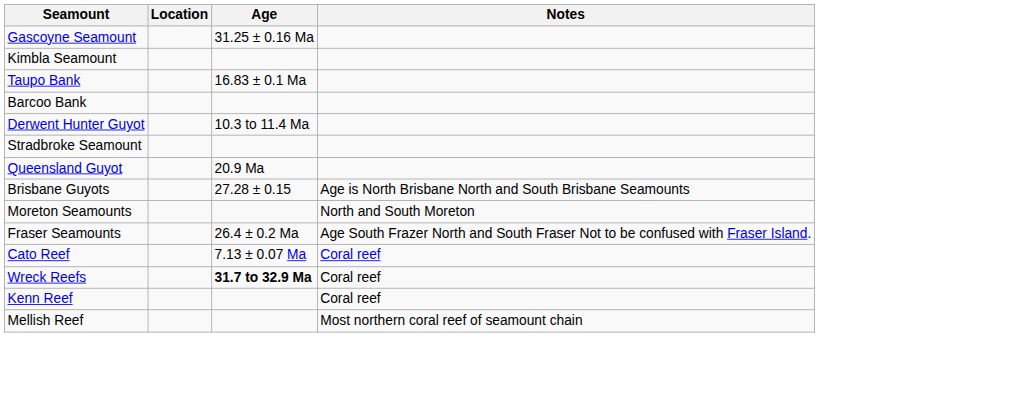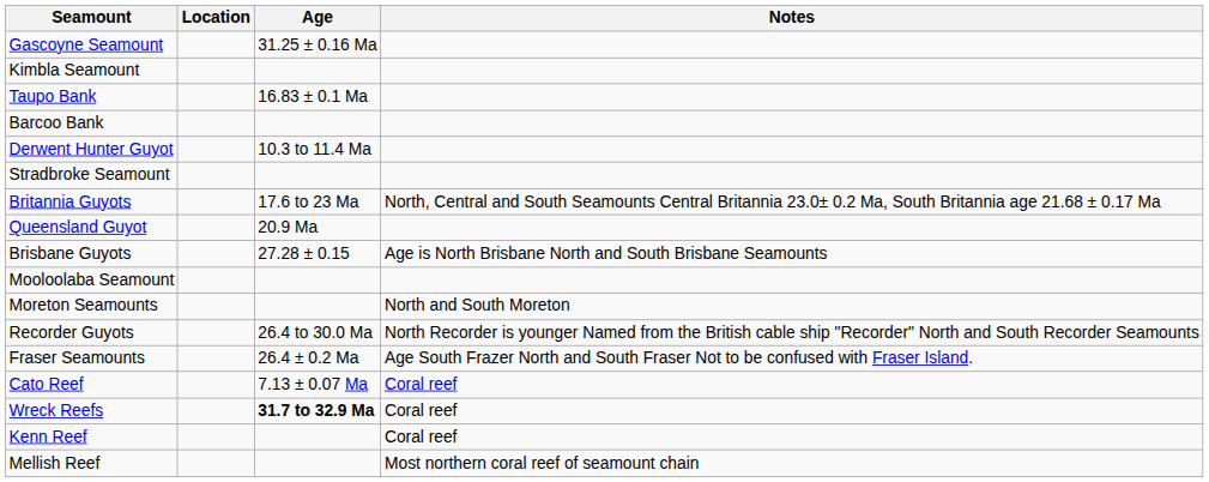 <table class="wikitable sortable">
 <tr>
 <th>Seamount</th>
 <th>Location</th>
 <th>Age</th>
 <th>Notes</th>
 </tr>
 <tr>
 <td><a href='#'>Gascoyne Seamount</a></td>
 <td></td>
 <td>31.25 ± 0.16 Ma</td>
 <td></td>
 </tr>
 <tr>
 <td>Kimbla Seamount</td>
 <td></td>
 <td></td>
 <td></td>
 </tr>
 <tr>
 <td><a href='#'>Taupo Bank</a></td>
 <td></td>
 <td>16.83 ± 0.1 Ma</td>
 <td></td>
 </tr>
 <tr>
 <td>Barcoo Bank</td>
 <td></td>
 <td></td>
 <td></td>
 </tr>
 <tr>
 <td><a href='#'>Derwent Hunter Guyot</a></td>
 <td></td>
 <td>10.3 to 11.4 Ma</td>
 <td></td>
 </tr>
 <tr>
 <td>Stradbroke Seamount</td>
 <td></td>
 <td></td>
 <td></td>
 </tr>
 <tr>
+<td><a href='#'>Britannia Guyots</a></td>
+<td></td>
+<td>17.6 to 23 Ma</td>
+<td> North, Central and South Seamounts Central Britannia 23.0± 0.2 Ma, South Britannia age 21.68 ± 0.17 Ma</td>
+</tr>
+<tr>
 <td><a href='#'>Queensland Guyot</a></td>
 <td></td>
 <td>20.9 Ma</td>
 <td></td>
 </tr>
 <tr>
 <td>Brisbane Guyots</td>
 <td></td>
 <td>27.28 ± 0.15</td>
 <td> Age is North Brisbane North and South Brisbane Seamounts</td>
 </tr>
 <tr>
+<td>Mooloolaba Seamount</td>
+<td></td>
+<td></td>
+<td></td>
+</tr>
+<tr>
 <td>Moreton Seamounts</td>
 <td></td>
 <td></td>
 <td> North and South Moreton</td>
+</tr>
+<tr>
+<td>Recorder Guyots</td>
+<td></td>
+<td>26.4 to 30.0  Ma</td>
+<td>North Recorder is younger Named from the British cable ship "Recorder" North and South Recorder Seamounts</td>
 </tr>
 <tr>
 <td>Fraser Seamounts</td>
 <td></td>
 <td>26.4 ± 0.2 Ma</td>
 <td> Age South Frazer North and South Fraser  Not to be confused with <a href='#'>Fraser Island</a>.</td>
 </tr>
 <tr>
 <td><a href='#'>Cato Reef</a></td>
 <td></td>
 <td>7.13 ± 0.07 <a href='#'>Ma</a></td>
 <td><a href='#'>Coral reef</a></td>
 </tr>
 <tr>
 <td><a href='#'>Wreck Reefs</a></td>
 <td></td>
 <td><strong>31.7 to 32.9 Ma</strong></td>
 <td> Coral reef</td>
 </tr>
 <tr>
 <td><a href='#'>Kenn Reef</a></td>
 <td></td>
 <td></td>
 <td> Coral reef</td>
 </tr>
 <tr>
 <td>Mellish Reef</td>
 <td></td>
 <td></td>
 <td> Most northern coral reef of seamount chain</td>
 </tr>
 </table>
